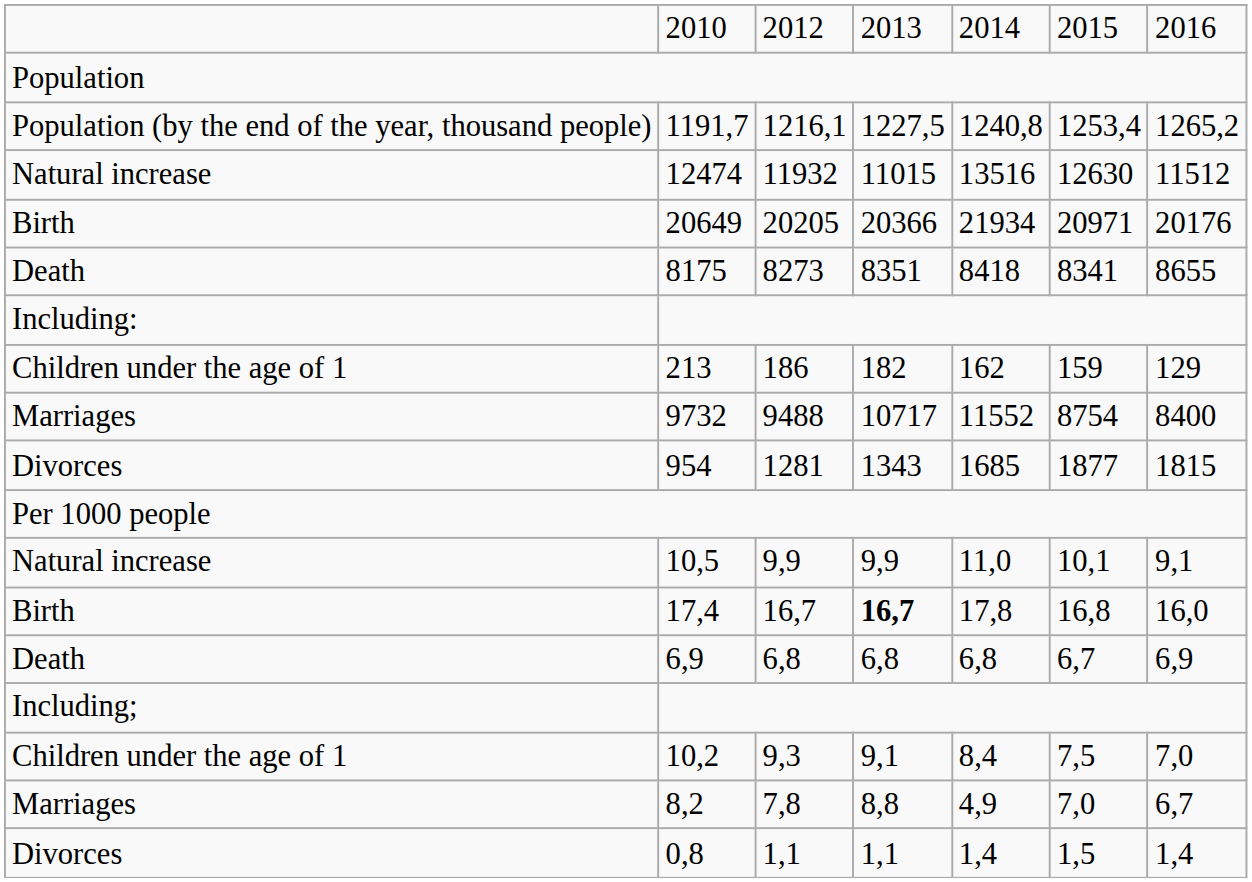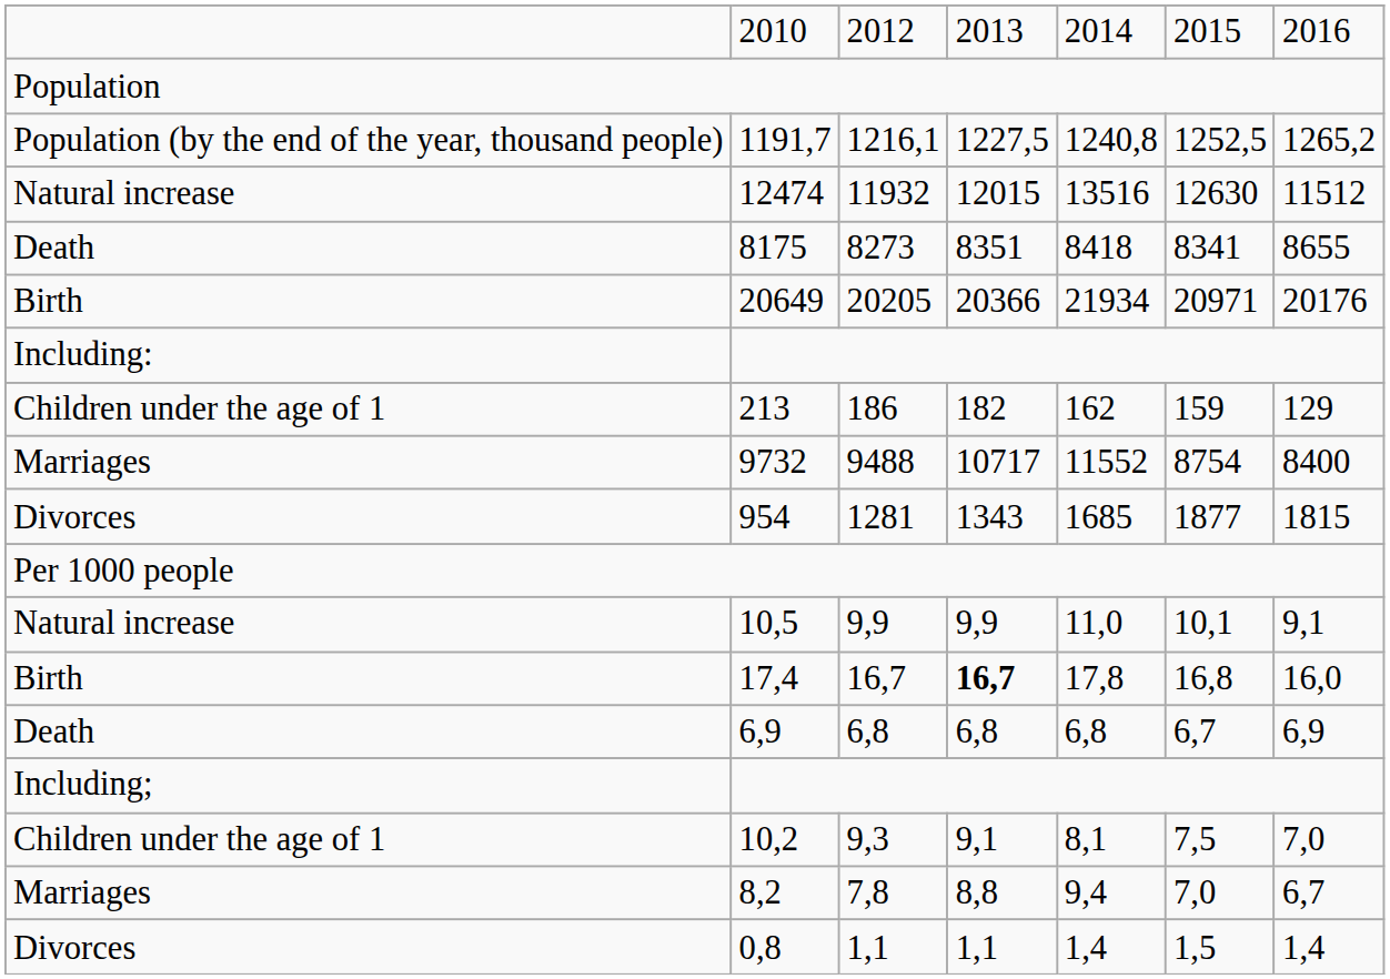 <table class="wikitable">
 <tr>
 <td></td>
 <td>2010</td>
 <td>2012</td>
 <td>2013</td>
 <td>2014</td>
 <td>2015</td>
 <td>2016</td>
 </tr>
 <tr>
 <td colspan="7">Population</td>
 </tr>
 <tr>
 <td>Population  (by the end of the year, thousand people)</td>
 <td>1191,7</td>
 <td>1216,1</td>
 <td>1227,5</td>
 <td>1240,8</td>
-<td>1253,4</td>
+<td>1252,5</td>
 <td>1265,2</td>
 </tr>
 <tr>
 <td>Natural  increase</td>
 <td>12474</td>
 <td>11932</td>
-<td>11015</td>
+<td>12015</td>
 <td>13516</td>
 <td>12630</td>
 <td>11512</td>
+</tr>
+<tr>
+<td>Death</td>
+<td>8175</td>
+<td>8273</td>
+<td>8351</td>
+<td>8418</td>
+<td>8341</td>
+<td>8655</td>
 </tr>
 <tr>
 <td>Birth</td>
 <td>20649</td>
 <td>20205</td>
 <td>20366</td>
 <td>21934</td>
 <td>20971</td>
 <td>20176</td>
-</tr>
-<tr>
-<td>Death</td>
-<td>8175</td>
-<td>8273</td>
-<td>8351</td>
-<td>8418</td>
-<td>8341</td>
-<td>8655</td>
 </tr>
 <tr>
 <td>Including:</td>
 <td colspan="6"></td>
 </tr>
 <tr>
 <td>Children  under the age of 1</td>
 <td>213</td>
 <td>186</td>
 <td>182</td>
 <td>162</td>
 <td>159</td>
 <td>129</td>
 </tr>
 <tr>
 <td>Marriages</td>
 <td>9732</td>
 <td>9488</td>
 <td>10717</td>
 <td>11552</td>
 <td>8754</td>
 <td>8400</td>
 </tr>
 <tr>
 <td>Divorces</td>
 <td>954</td>
 <td>1281</td>
 <td>1343</td>
 <td>1685</td>
 <td>1877</td>
 <td>1815</td>
 </tr>
 <tr>
 <td colspan="7">Per 1000 people</td>
 </tr>
 <tr>
 <td>Natural  increase</td>
 <td>10,5</td>
 <td>9,9</td>
 <td>9,9</td>
 <td>11,0</td>
 <td>10,1</td>
 <td>9,1</td>
 </tr>
 <tr>
 <td>Birth</td>
 <td>17,4</td>
 <td>16,7</td>
 <td><strong>16,7</strong></td>
 <td>17,8</td>
 <td>16,8</td>
 <td>16,0</td>
 </tr>
 <tr>
 <td>Death</td>
 <td>6,9</td>
 <td>6,8</td>
 <td>6,8</td>
 <td>6,8</td>
 <td>6,7</td>
 <td>6,9</td>
 </tr>
 <tr>
 <td>Including;</td>
 <td colspan="6"></td>
 </tr>
 <tr>
 <td>Children  under the age of 1</td>
 <td>10,2</td>
 <td>9,3</td>
 <td>9,1</td>
-<td>8,4</td>
+<td>8,1</td>
 <td>7,5</td>
 <td>7,0</td>
 </tr>
 <tr>
 <td>Marriages</td>
 <td>8,2</td>
 <td>7,8</td>
 <td>8,8</td>
-<td>4,9</td>
+<td>9,4</td>
 <td>7,0</td>
 <td>6,7</td>
 </tr>
 <tr>
 <td>Divorces</td>
 <td>0,8</td>
 <td>1,1</td>
 <td>1,1</td>
 <td>1,4</td>
 <td>1,5</td>
 <td>1,4</td>
 </tr>
 </table>
